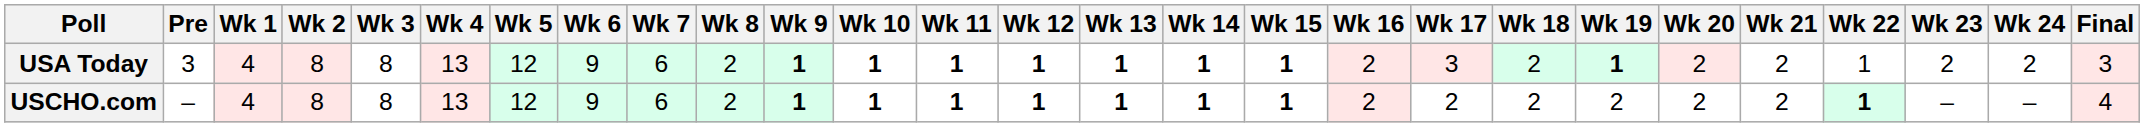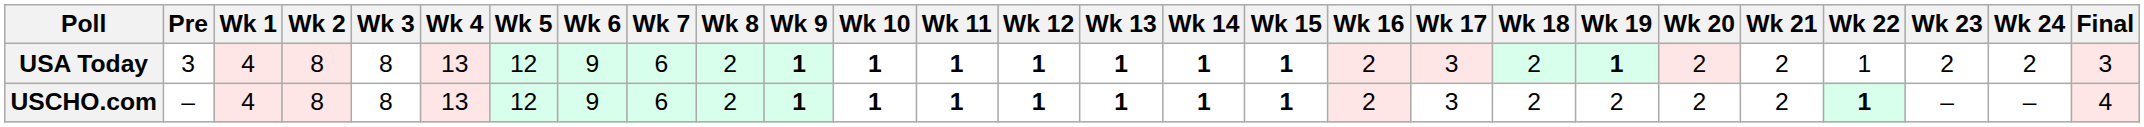 <table class="wikitable" style="white-space:nowrap;">
 <tr>
 <th>Poll</th>
 <th>Pre</th>
 <th>Wk 1</th>
 <th>Wk 2</th>
 <th>Wk 3</th>
 <th>Wk 4</th>
 <th>Wk 5</th>
 <th>Wk 6</th>
 <th>Wk 7</th>
 <th>Wk 8</th>
 <th>Wk 9</th>
 <th>Wk 10</th>
 <th>Wk 11</th>
 <th>Wk 12</th>
 <th>Wk 13</th>
 <th>Wk 14</th>
 <th>Wk 15</th>
 <th>Wk 16</th>
 <th>Wk 17</th>
 <th>Wk 18</th>
 <th>Wk 19</th>
 <th>Wk 20</th>
 <th>Wk 21</th>
 <th>Wk 22</th>
 <th>Wk 23</th>
 <th>Wk 24</th>
 <th>Final</th>
 </tr>
 <tr style="text-align:center;">
 <th>USA Today</th>
 <td bgcolor=white>3</td>
 <td bgcolor=FFE6E6>4</td>
 <td bgcolor=FFE6E6>8</td>
 <td bgcolor=white>8</td>
 <td bgcolor=FFE6E6>13</td>
 <td bgcolor=D8FFEB>12</td>
 <td bgcolor=D8FFEB>9</td>
 <td bgcolor=D8FFEB>6</td>
 <td bgcolor=D8FFEB>2</td>
 <td bgcolor=D8FFEB><strong>1</strong></td>
 <td bgcolor=white><strong>1</strong></td>
 <td bgcolor=white><strong>1</strong></td>
 <td bgcolor=white><strong>1</strong></td>
 <td bgcolor=white><strong>1</strong></td>
 <td bgcolor=white><strong>1</strong></td>
 <td bgcolor=white><strong>1</strong></td>
 <td bgcolor=FFE6E6>2</td>
 <td bgcolor=FFE6E6>3</td>
 <td bgcolor=D8FFEB>2</td>
 <td bgcolor=D8FFEB><strong>1</strong></td>
 <td bgcolor=FFE6E6>2</td>
 <td bgcolor=white>2</td>
 <td bgcolor=white>1</td>
 <td bgcolor=white>2</td>
 <td bgcolor=white>2</td>
 <td bgcolor=FFE6E6>3</td>
 </tr>
 <tr style="text-align:center;">
 <th>USCHO.com</th>
 <td bgcolor=white>–</td>
 <td bgcolor=FFE6E6>4</td>
 <td bgcolor=FFE6E6>8</td>
 <td bgcolor=white>8</td>
 <td bgcolor=FFE6E6>13</td>
 <td bgcolor=D8FFEB>12</td>
 <td bgcolor=D8FFEB>9</td>
 <td bgcolor=D8FFEB>6</td>
 <td bgcolor=D8FFEB>2</td>
 <td bgcolor=D8FFEB><strong>1</strong></td>
 <td bgcolor=white><strong>1</strong></td>
 <td bgcolor=white><strong>1</strong></td>
 <td bgcolor=white><strong>1</strong></td>
 <td bgcolor=white><strong>1</strong></td>
 <td bgcolor=white><strong>1</strong></td>
 <td bgcolor=white><strong>1</strong></td>
 <td bgcolor=FFE6E6>2</td>
-<td bgcolor=white>2</td>
+<td bgcolor=white>3</td>
 <td bgcolor=white>2</td>
 <td bgcolor=white>2</td>
 <td bgcolor=white>2</td>
 <td bgcolor=white>2</td>
 <td bgcolor=D8FFEB><strong>1</strong></td>
 <td bgcolor=white>–</td>
 <td bgcolor=white>–</td>
 <td bgcolor=FFE6E6>4</td>
 </tr>
 </table>
